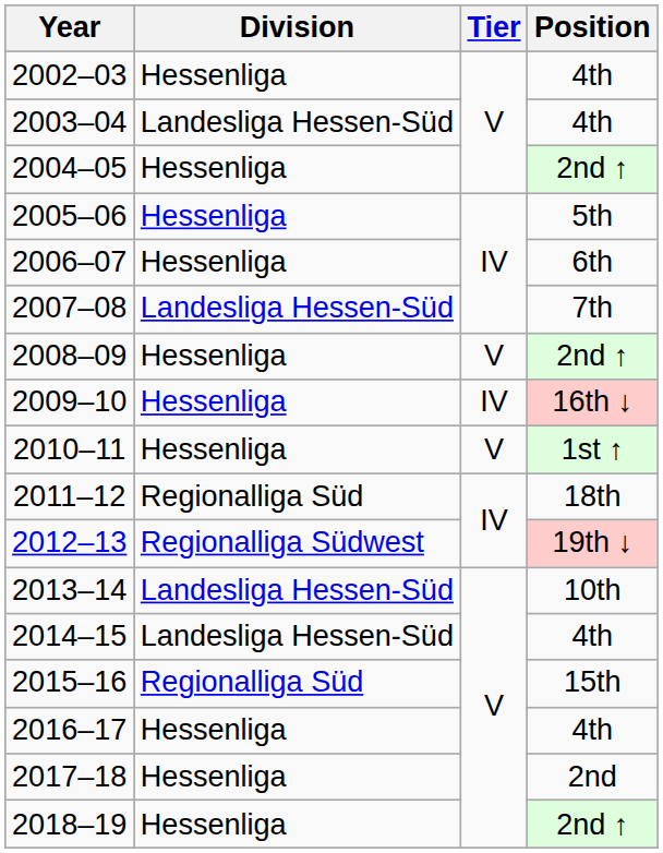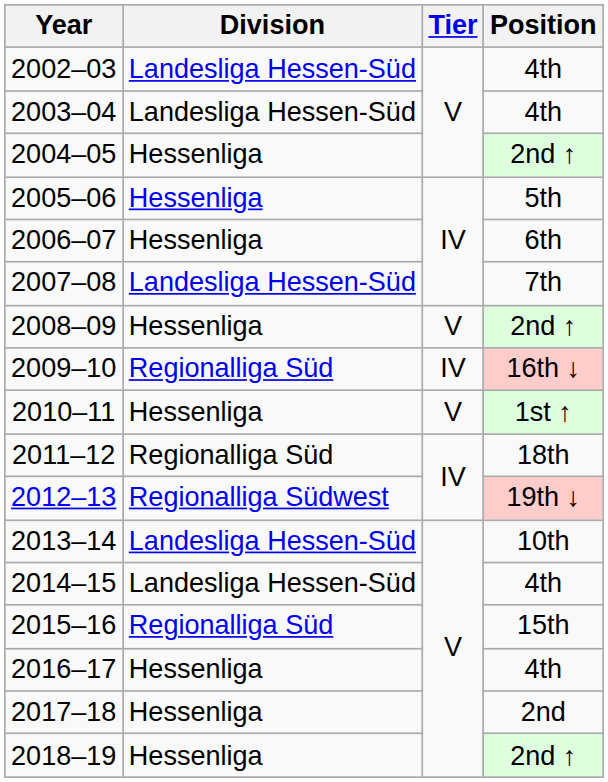 <table class="wikitable">
 <tr>
 <th>Year</th>
 <th>Division</th>
 <th><a href='#'>Tier</a></th>
 <th>Position</th>
 </tr>
 <tr align="center">
 <td>2002–03</td>
-<td align="left">Hessenliga</td>
+<td align="left"><a href='#'>Landesliga Hessen-Süd</a></td>
 <td rowspan=3>V</td>
 <td>4th</td>
 </tr>
 <tr align="center">
 <td>2003–04</td>
 <td align="left">Landesliga Hessen-Süd</td>
 <td>4th</td>
 </tr>
 <tr align="center">
 <td>2004–05</td>
 <td align="left">Hessenliga</td>
 <td style="background:#ddffdd">2nd ↑</td>
 </tr>
 <tr align="center">
 <td>2005–06</td>
 <td align="left"><a href='#'>Hessenliga</a></td>
 <td rowspan=3>IV</td>
 <td>5th</td>
 </tr>
 <tr align="center">
 <td>2006–07</td>
 <td align="left">Hessenliga</td>
 <td>6th</td>
 </tr>
 <tr align="center">
 <td>2007–08</td>
 <td align="left"><a href='#'>Landesliga Hessen-Süd</a></td>
 <td>7th</td>
 </tr>
 <tr align="center">
 <td>2008–09</td>
 <td align="left">Hessenliga</td>
 <td>V</td>
 <td style="background:#ddffdd">2nd ↑</td>
 </tr>
 <tr align="center">
 <td>2009–10</td>
-<td align="left"><a href='#'>Hessenliga</a></td>
+<td align="left"><a href='#'>Regionalliga Süd</a></td>
 <td>IV</td>
 <td style="background:#ffcccc">16th ↓</td>
 </tr>
 <tr align="center">
 <td>2010–11</td>
 <td align="left">Hessenliga</td>
 <td>V</td>
 <td style="background:#ddffdd">1st ↑</td>
 </tr>
 <tr align="center">
 <td>2011–12</td>
 <td align="left">Regionalliga Süd</td>
 <td rowspan=2>IV</td>
 <td>18th</td>
 </tr>
 <tr align="center">
 <td><a href='#'>2012–13</a></td>
 <td align="left"><a href='#'>Regionalliga Südwest</a></td>
 <td style="background:#ffcccc">19th ↓</td>
 </tr>
 <tr align="center">
 <td>2013–14</td>
 <td align="left"><a href='#'>Landesliga Hessen-Süd</a></td>
 <td rowspan=6>V</td>
 <td>10th</td>
 </tr>
 <tr align="center">
 <td>2014–15</td>
 <td align="left">Landesliga Hessen-Süd</td>
 <td>4th</td>
 </tr>
 <tr align="center">
 <td>2015–16</td>
 <td align="left"><a href='#'>Regionalliga Süd</a></td>
 <td>15th</td>
 </tr>
 <tr align="center">
 <td>2016–17</td>
 <td align="left">Hessenliga</td>
 <td>4th</td>
 </tr>
 <tr align="center">
 <td>2017–18</td>
 <td align="left">Hessenliga</td>
 <td>2nd</td>
 </tr>
 <tr align="center">
 <td>2018–19</td>
 <td align="left">Hessenliga</td>
 <td style="background:#ddffdd">2nd ↑</td>
 </tr>
 </table>
